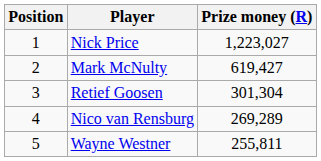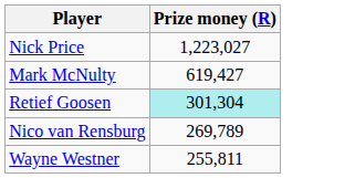 <table class=wikitable>
 <tr>
-<th>Position</th>
 <th>Player</th>
 <th>Prize money (<a href='#'>R</a>)</th>
 </tr>
 <tr>
-<td align=center>1</td>
 <td> <a href='#'>Nick Price</a></td>
 <td align=center>1,223,027</td>
 </tr>
 <tr>
-<td align=center>2</td>
 <td> <a href='#'>Mark McNulty</a></td>
 <td align=center>619,427</td>
 </tr>
 <tr>
-<td align=center>3</td>
 <td> <a href='#'>Retief Goosen</a></td>
-<td align=center>301,304</td>
+<td align=center style="background: paleturquoise;">301,304</td>
 </tr>
 <tr>
-<td align=center>4</td>
 <td> <a href='#'>Nico van Rensburg</a></td>
-<td align=center>269,289</td>
+<td align=center>269,789</td>
 </tr>
 <tr>
-<td align=center>5</td>
 <td> <a href='#'>Wayne Westner</a></td>
 <td align=center>255,811</td>
 </tr>
 </table>
